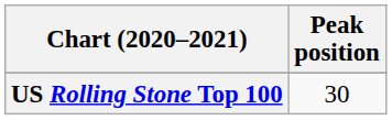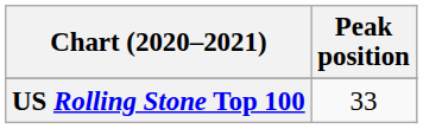 <table class="wikitable sortable plainrowheaders" style="text-align:center">
 <tr>
 <th>Chart (2020–2021)</th>
 <th>Peak<br>position</th>
 </tr>
 <tr>
 </tr>
 <tr>
 </tr>
 <tr>
 </tr>
 <tr>
 </tr>
 <tr>
 </tr>
 <tr>
 <th scope="row">US <a href='#'><em>Rolling Stone</em> Top 100</a></th>
-<td>30</td>
+<td>33</td>
 </tr>
 </table>
